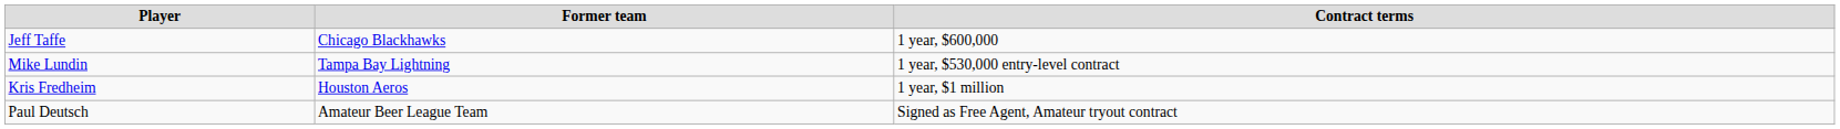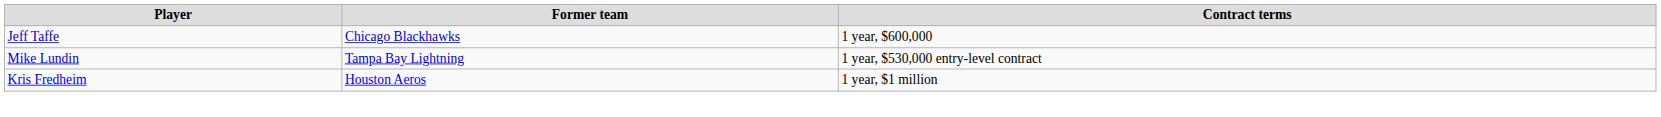 <table class="wikitable" width=98%>
 <tr align="center" bgcolor="#dddddd">
 <td><strong>Player</strong></td>
 <td><strong>Former team</strong></td>
 <td><strong>Contract terms</strong></td>
 </tr>
 <tr>
 <td><a href='#'>Jeff Taffe</a></td>
 <td><a href='#'>Chicago Blackhawks</a></td>
 <td>1 year, $600,000</td>
 </tr>
 <tr>
 <td><a href='#'>Mike Lundin</a></td>
 <td><a href='#'>Tampa Bay Lightning</a></td>
 <td>1 year, $530,000 entry-level contract</td>
 </tr>
 <tr>
 <td><a href='#'>Kris Fredheim</a></td>
 <td><a href='#'>Houston Aeros</a></td>
 <td>1 year, $1 million</td>
 </tr>
-<tr>
-<td>Paul Deutsch</td>
-<td>Amateur Beer League Team</td>
-<td>Signed as Free Agent, Amateur tryout contract</td>
-</tr>
 </table>
